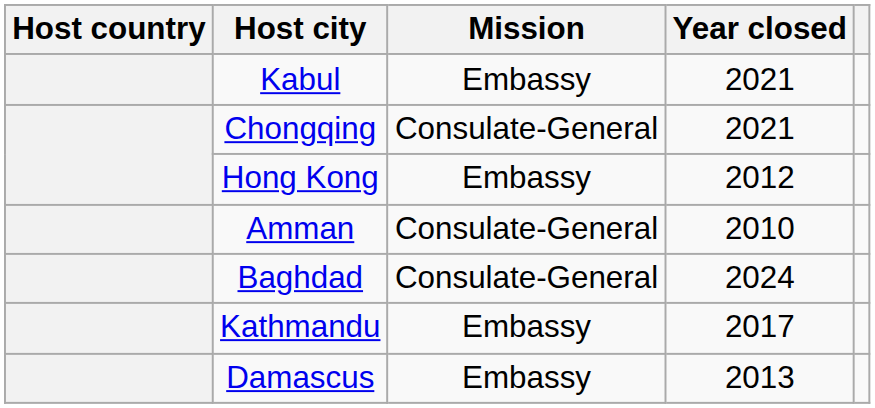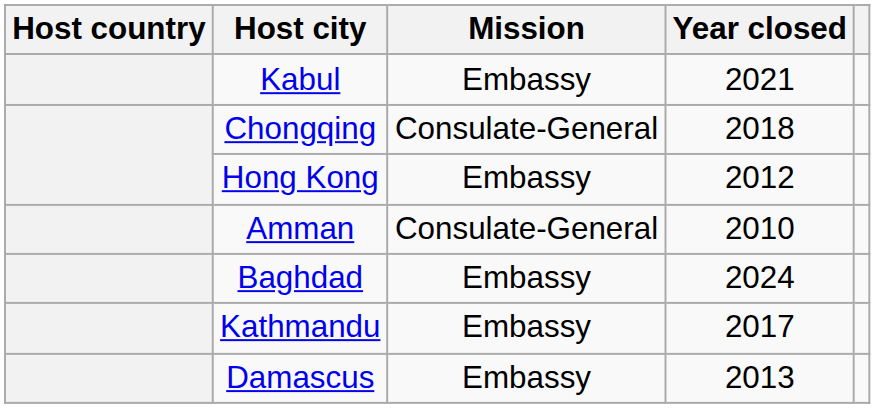 <table class="wikitable plainrowheaders" style="text-align:center;">
 <tr>
 <th scope="col">Host country</th>
 <th scope="col">Host city</th>
 <th scope="col">Mission</th>
 <th scope="col">Year closed</th>
 <th scope="col"></th>
 </tr>
 <tr>
 <th scope="row"></th>
 <td><a href='#'>Kabul</a></td>
 <td>Embassy</td>
 <td>2021</td>
 <td></td>
 </tr>
 <tr>
 <th scope="row" rowspan="2"></th>
 <td><a href='#'>Chongqing</a></td>
 <td>Consulate-General</td>
-<td>2021</td>
+<td>2018</td>
 <td></td>
 </tr>
 <tr>
 <td><a href='#'>Hong Kong</a></td>
 <td>Embassy</td>
 <td>2012</td>
 <td></td>
 </tr>
 <tr>
 <th scope="row"></th>
 <td><a href='#'>Amman</a></td>
 <td>Consulate-General</td>
 <td>2010</td>
 <td></td>
 </tr>
 <tr>
 <th scope="row"></th>
 <td><a href='#'>Baghdad</a></td>
-<td>Consulate-General</td>
+<td>Embassy</td>
 <td>2024</td>
 <td></td>
 </tr>
 <tr>
 <th scope="row"></th>
 <td><a href='#'>Kathmandu</a></td>
 <td>Embassy</td>
 <td>2017</td>
 <td></td>
 </tr>
 <tr>
 <th scope="row"></th>
 <td><a href='#'>Damascus</a></td>
 <td>Embassy</td>
 <td>2013</td>
 <td></td>
 </tr>
 </table>
